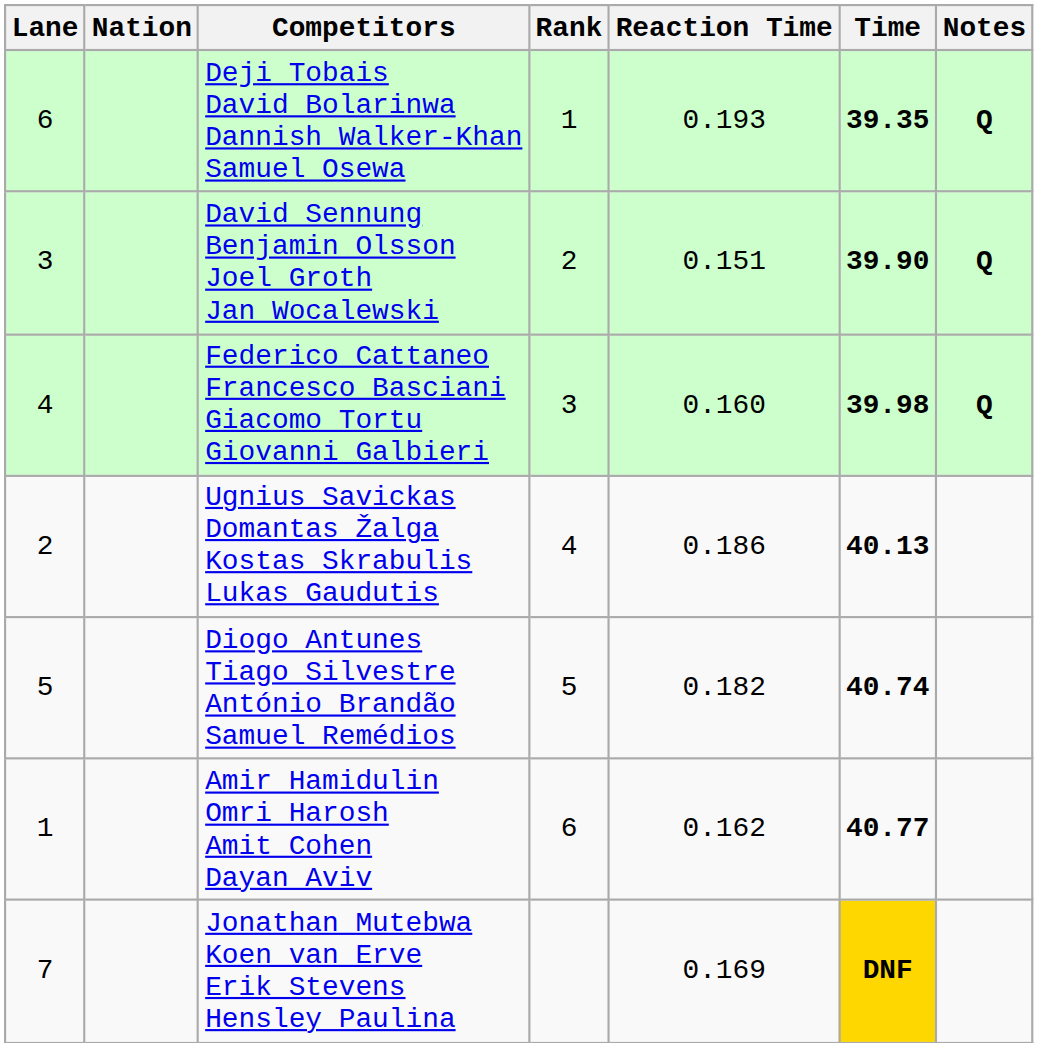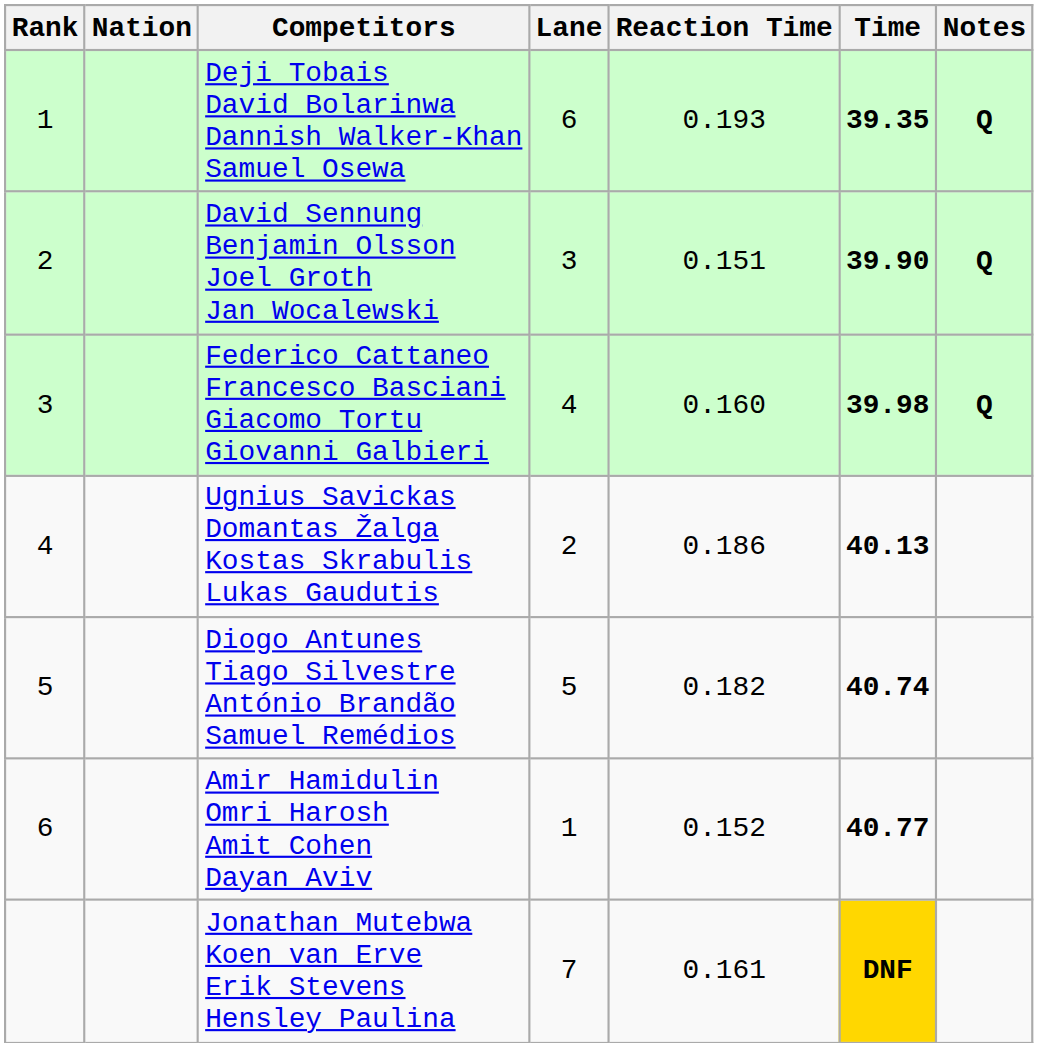 <table class="wikitable sortable" style="text-align:center">
 <tr>
-<th>Lane</th>
+<th>Rank</th>
 <th>Nation</th>
 <th>Competitors</th>
-<th>Rank</th>
+<th>Lane</th>
 <th>Reaction Time</th>
 <th>Time</th>
 <th>Notes</th>
 </tr>
 <tr bgcolor=ccffcc>
-<td>6</td>
+<td>1</td>
 <td align=left></td>
 <td align=left><a href='#'>Deji Tobais</a><br><a href='#'>David Bolarinwa</a><br><a href='#'>Dannish Walker-Khan</a><br><a href='#'>Samuel Osewa</a></td>
-<td>1</td>
+<td>6</td>
 <td>0.193</td>
 <td><strong>39.35</strong></td>
 <td><strong>Q</strong></td>
 </tr>
 <tr bgcolor=ccffcc>
-<td>3</td>
+<td>2</td>
 <td align=left></td>
 <td align=left><a href='#'>David Sennung</a><br><a href='#'>Benjamin Olsson</a><br><a href='#'>Joel Groth</a><br><a href='#'>Jan Wocalewski</a></td>
-<td>2</td>
+<td>3</td>
 <td>0.151</td>
 <td><strong>39.90</strong></td>
 <td><strong>Q</strong></td>
 </tr>
 <tr bgcolor=ccffcc>
-<td>4</td>
+<td>3</td>
 <td align=left></td>
 <td align=left><a href='#'>Federico Cattaneo</a><br><a href='#'>Francesco Basciani</a><br><a href='#'>Giacomo Tortu</a><br><a href='#'>Giovanni Galbieri</a></td>
-<td>3</td>
+<td>4</td>
 <td>0.160</td>
 <td><strong>39.98</strong></td>
 <td><strong>Q</strong></td>
 </tr>
 <tr>
-<td>2</td>
+<td>4</td>
 <td align=left></td>
 <td align=left><a href='#'>Ugnius Savickas</a><br><a href='#'>Domantas Žalga</a><br><a href='#'>Kostas Skrabulis</a><br><a href='#'>Lukas Gaudutis</a></td>
-<td>4</td>
+<td>2</td>
 <td>0.186</td>
 <td><strong>40.13</strong></td>
 <td></td>
 </tr>
 <tr>
 <td>5</td>
 <td align=left></td>
 <td align=left><a href='#'>Diogo Antunes</a><br><a href='#'>Tiago Silvestre</a><br><a href='#'>António Brandão</a><br><a href='#'>Samuel Remédios</a></td>
 <td>5</td>
 <td>0.182</td>
 <td><strong>40.74</strong></td>
 <td></td>
 </tr>
 <tr>
-<td>1</td>
+<td>6</td>
 <td align=left></td>
 <td align=left><a href='#'>Amir Hamidulin</a><br><a href='#'>Omri Harosh</a><br><a href='#'>Amit Cohen</a><br><a href='#'>Dayan Aviv</a></td>
-<td>6</td>
-<td>0.162</td>
+<td>1</td>
+<td>0.152</td>
 <td><strong>40.77</strong></td>
 <td></td>
 </tr>
 <tr>
-<td>7</td>
+<td></td>
 <td align=left></td>
 <td align=left><a href='#'>Jonathan Mutebwa</a><br><a href='#'>Koen van Erve</a><br><a href='#'>Erik Stevens</a><br><a href='#'>Hensley Paulina</a></td>
-<td></td>
-<td>0.169</td>
+<td>7</td>
+<td>0.161</td>
 <td style="background: gold;"><strong>DNF</strong></td>
 <td></td>
 </tr>
 </table>
